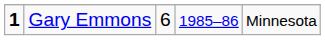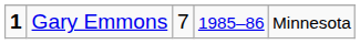 <table class="wikitable">
 <tr>
 </tr>
 <tr>
 <td><strong>1</strong></td>
 <td><a href='#'>Gary Emmons</a></td>
-<td>6</td>
+<td>7</td>
 <td style="font-size:80%;"><a href='#'>1985–86</a></td>
 <td style="font-size:80%;">Minnesota</td>
 </tr>
 </table>
